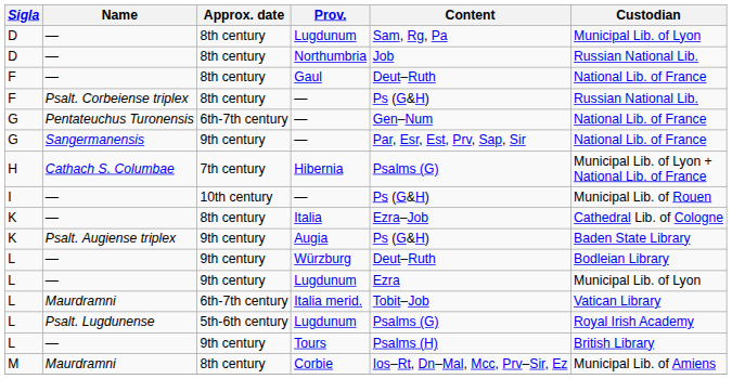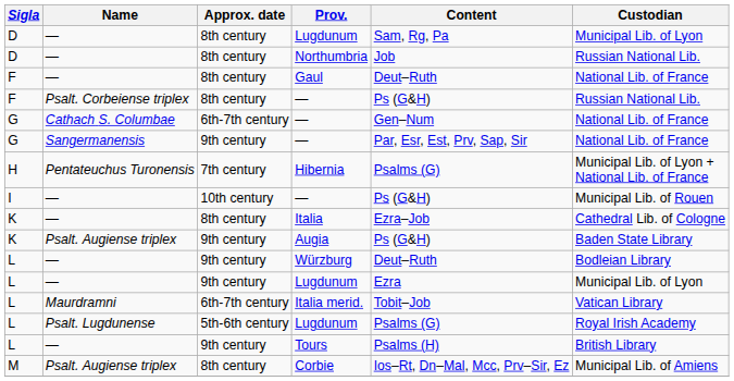 <table class="wikitable sortable mw-collapsible">
 <tr>
 <th><a href='#'><em>Sigla</em></a></th>
 <th>Name</th>
 <th>Approx. date</th>
 <th><a href='#'>Prov.</a></th>
 <th>Content</th>
 <th>Custodian</th>
 </tr>
 <tr>
 <td>D</td>
 <td>—</td>
 <td>8th century</td>
 <td><a href='#'>Lugdunum</a></td>
 <td><a href='#'>Sam</a>, <a href='#'>Rg</a>, <a href='#'>Pa</a></td>
 <td><a href='#'>Municipal Lib. of Lyon</a></td>
 </tr>
 <tr>
 <td>D</td>
 <td>—</td>
 <td>8th century</td>
 <td><a href='#'>Northumbria</a></td>
 <td><a href='#'>Job</a></td>
 <td><a href='#'>Russian National Lib.</a></td>
 </tr>
 <tr>
 <td>F</td>
 <td>—</td>
 <td>8th century</td>
 <td><a href='#'>Gaul</a></td>
 <td><a href='#'>Deut</a>–<a href='#'>Ruth</a></td>
 <td><a href='#'>National Lib. of France</a></td>
 </tr>
 <tr>
 <td>F</td>
 <td><em>Psalt. Corbeiense triplex</em></td>
 <td>8th century</td>
 <td>—</td>
 <td><a href='#'>Ps</a> (<a href='#'>G</a>&<a href='#'>H</a>)</td>
 <td><a href='#'>Russian National Lib.</a></td>
 </tr>
 <tr>
 <td>G</td>
-<td><em>Pentateuchus Turonensis</em></td>
+<td><a href='#'><em>Cathach</em> <em>S. Columbae</em></a></td>
 <td>6th-7th century</td>
 <td>—</td>
 <td><a href='#'>Gen</a>–<a href='#'>Num</a></td>
 <td><a href='#'>National Lib. of France</a></td>
 </tr>
 <tr>
 <td>G</td>
 <td><a href='#'><em>Sangermanensis</em></a></td>
 <td>9th century</td>
 <td>—</td>
 <td><a href='#'>Par</a>, <a href='#'>Esr</a>, <a href='#'>Est</a>, <a href='#'>Prv</a>, <a href='#'>Sap</a>, <a href='#'>Sir</a></td>
 <td><a href='#'>National Lib. of France</a></td>
 </tr>
 <tr>
 <td>H</td>
-<td><a href='#'><em>Cathach</em> <em>S. Columbae</em></a></td>
+<td><em>Pentateuchus Turonensis</em></td>
 <td>7th century</td>
 <td><a href='#'>Hibernia</a></td>
 <td><a href='#'>Psalms (G)</a></td>
 <td>Municipal Lib. of Lyon +<br><a href='#'>National Lib. of France</a></td>
 </tr>
 <tr>
 <td>I</td>
 <td>—</td>
 <td>10th century</td>
 <td>—</td>
 <td><a href='#'>Ps</a> (<a href='#'>G</a>&<a href='#'>H</a>)</td>
 <td>Municipal Lib. of <a href='#'>Rouen</a></td>
 </tr>
 <tr>
 <td>K</td>
 <td>—</td>
 <td>8th century</td>
 <td><a href='#'>Italia</a></td>
 <td><a href='#'>Ezra</a>–<a href='#'>Job</a></td>
 <td><a href='#'>Cathedral</a> Lib. of <a href='#'>Cologne</a></td>
 </tr>
 <tr>
 <td>K</td>
 <td><em>Psalt.</em> <em>Augiense</em> <em>triplex</em></td>
 <td>9th century</td>
 <td><a href='#'>Augia</a></td>
 <td><a href='#'>Ps</a> (<a href='#'>G</a>&<a href='#'>H</a>)</td>
 <td><a href='#'>Baden State Library</a></td>
 </tr>
 <tr>
 <td>L</td>
 <td>—</td>
 <td>9th century</td>
 <td><a href='#'>Würzburg</a></td>
 <td><a href='#'>Deut</a>–<a href='#'>Ruth</a></td>
 <td><a href='#'>Bodleian Library</a></td>
 </tr>
 <tr>
 <td>L</td>
 <td>—</td>
 <td>9th century</td>
 <td><a href='#'>Lugdunum</a></td>
 <td><a href='#'>Ezra</a></td>
 <td>Municipal Lib. of Lyon</td>
 </tr>
 <tr>
 <td>L</td>
 <td><em>Maurdramni</em></td>
 <td>6th-7th century</td>
 <td><a href='#'>Italia merid.</a></td>
 <td><a href='#'>Tobit</a>–<a href='#'>Job</a></td>
 <td><a href='#'>Vatican Library</a></td>
 </tr>
 <tr>
 <td>L</td>
 <td><em>Psalt. Lugdunense</em></td>
 <td>5th-6th century</td>
 <td><a href='#'>Lugdunum</a></td>
 <td><a href='#'>Psalms (G)</a></td>
 <td><a href='#'>Royal Irish Academy</a></td>
 </tr>
 <tr>
 <td>L</td>
 <td>—</td>
 <td>9th century</td>
 <td><a href='#'>Tours</a></td>
 <td><a href='#'>Psalms (H)</a></td>
 <td><a href='#'>British Library</a></td>
 </tr>
 <tr>
 <td>M</td>
-<td><em>Maurdramni</em></td>
+<td><em>Psalt.</em> <em>Augiense</em> <em>triplex</em></td>
 <td>8th century</td>
 <td><a href='#'>Corbie</a></td>
 <td><a href='#'>Ios</a>–<a href='#'>Rt</a>, <a href='#'>Dn</a>–<a href='#'>Mal</a>, <a href='#'>Mcc</a>, <a href='#'>Prv</a>–<a href='#'>Sir</a>, <a href='#'>Ez</a></td>
 <td>Municipal Lib. of <a href='#'>Amiens</a></td>
 </tr>
 <tr>
 </tr>
 </table>
